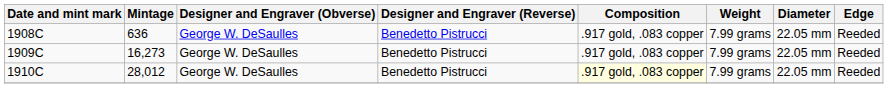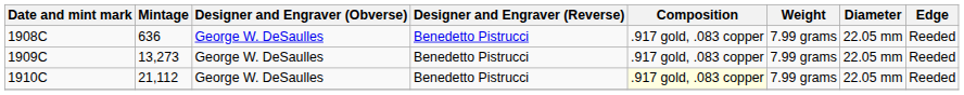 <table class="wikitable">
 <tr>
 <th>Date and mint mark</th>
 <th>Mintage</th>
 <th>Designer and Engraver (Obverse)</th>
 <th>Designer and Engraver (Reverse)</th>
 <th>Composition</th>
 <th>Weight</th>
 <th>Diameter</th>
 <th>Edge</th>
 </tr>
 <tr>
 <td>1908C</td>
 <td>636</td>
 <td><a href='#'>George W. DeSaulles</a></td>
 <td><a href='#'>Benedetto Pistrucci</a></td>
 <td>.917 gold, .083 copper</td>
 <td>7.99 grams</td>
 <td>22.05 mm</td>
 <td>Reeded</td>
 </tr>
 <tr>
 <td>1909C</td>
-<td>16,273</td>
+<td>13,273</td>
 <td>George W. DeSaulles</td>
 <td>Benedetto Pistrucci</td>
 <td>.917 gold, .083 copper</td>
 <td>7.99 grams</td>
 <td>22.05 mm</td>
 <td>Reeded</td>
 </tr>
 <tr>
 <td>1910C</td>
-<td>28,012</td>
+<td>21,112</td>
 <td>George W. DeSaulles</td>
 <td>Benedetto Pistrucci</td>
 <td style="background: lightyellow;">.917 gold, .083 copper</td>
 <td>7.99 grams</td>
 <td>22.05 mm</td>
 <td>Reeded</td>
 </tr>
 <tr>
 </tr>
 </table>
